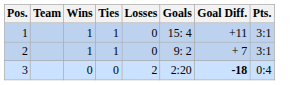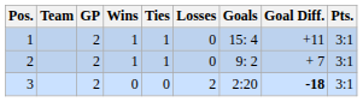 <table class="wikitable">
 <tr>
 <th>Pos.</th>
 <th>Team</th>
+<th>GP</th>
 <th>Wins</th>
 <th>Ties</th>
 <th>Losses</th>
 <th>Goals</th>
 <th>Goal Diff.</th>
 <th>Pts.</th>
 </tr>
 <tr bgcolor="#BCD2EE" align="right">
 <td>1</td>
 <td align="left"></td>
+<td>2</td>
 <td>1</td>
 <td>1</td>
 <td>0</td>
 <td>15: 4</td>
 <td>+11</td>
 <td>3:1</td>
 </tr>
 <tr bgcolor="#BCD2EE" align="right">
 <td>2</td>
 <td align="left"></td>
+<td>2</td>
 <td>1</td>
 <td>1</td>
 <td>0</td>
 <td>9: 2</td>
 <td>+ 7</td>
 <td>3:1</td>
 </tr>
 <tr bgcolor="#CAE1FF" align="right">
 <td>3</td>
 <td align="left"></td>
+<td>2</td>
 <td>0</td>
 <td>0</td>
 <td>2</td>
 <td>2:20</td>
 <td><strong>-18</strong></td>
-<td>0:4</td>
+<td>3:1</td>
 </tr>
 </table>
